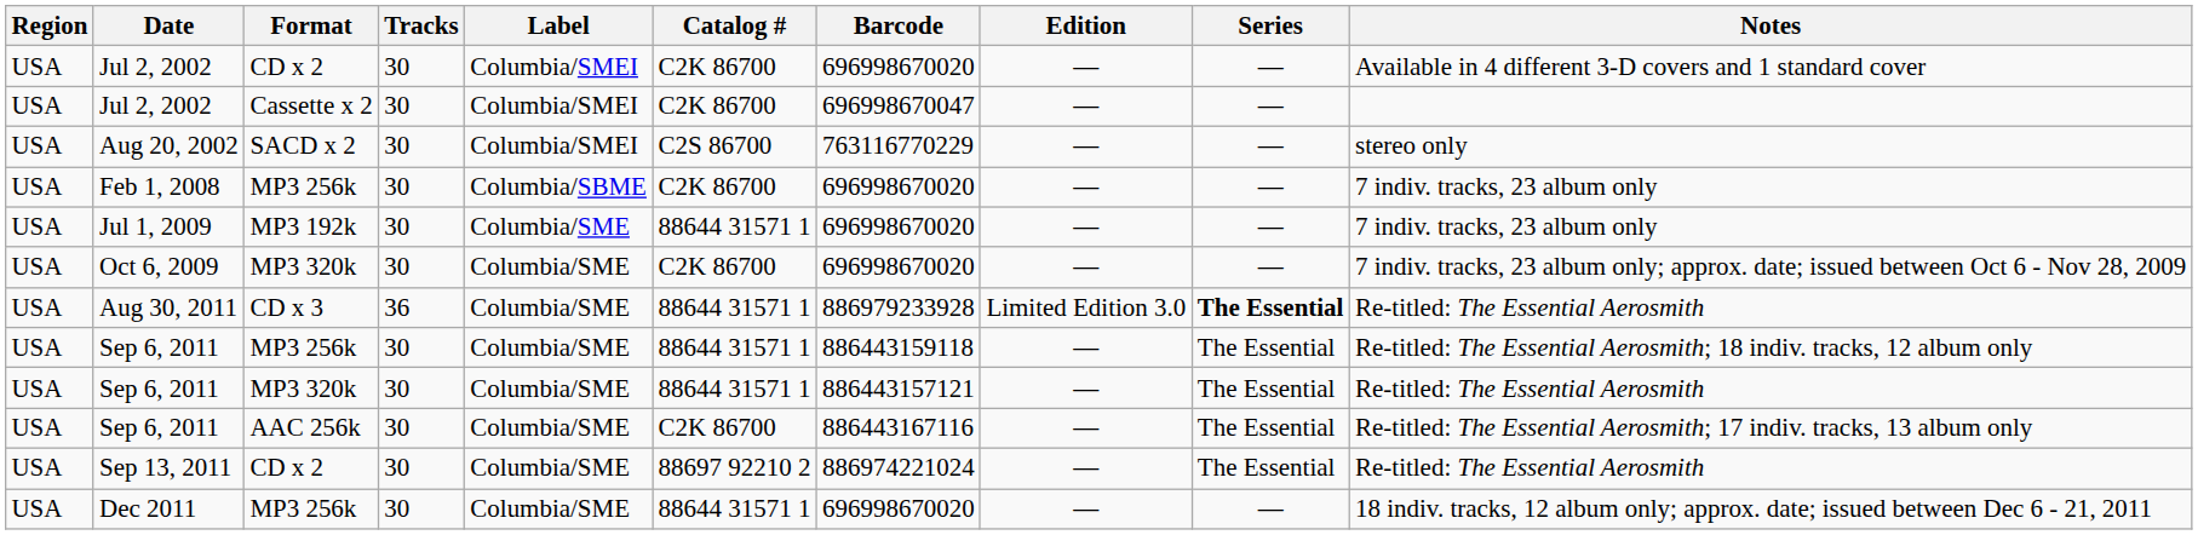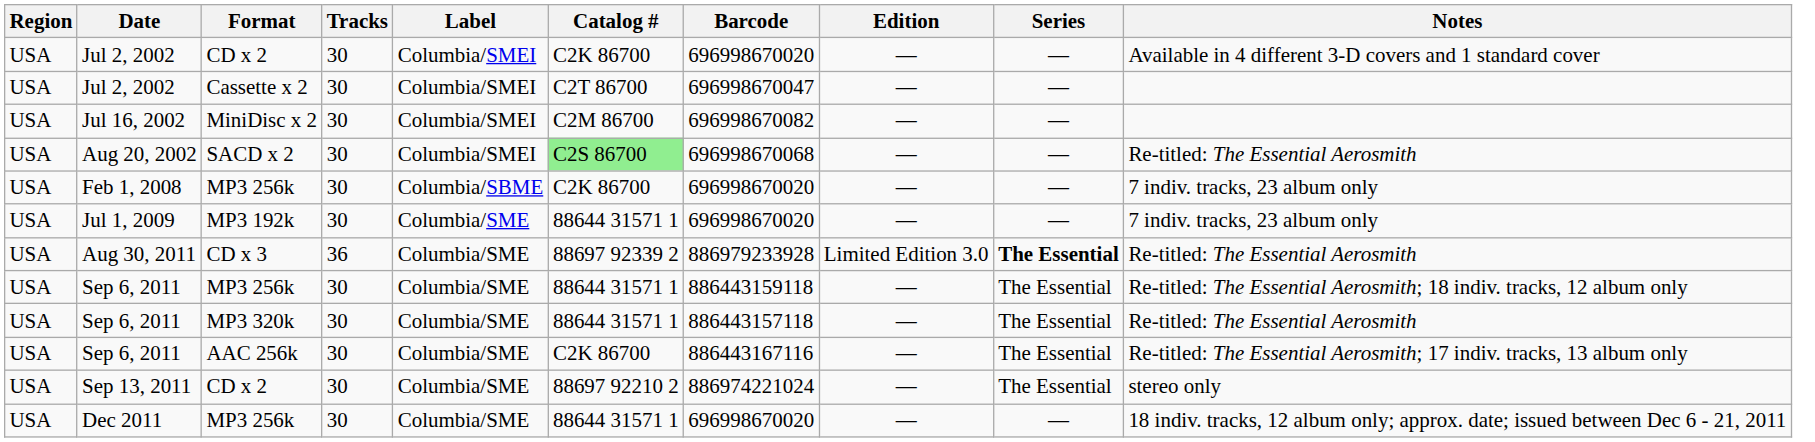 <table class="wikitable">
 <tr>
 <th>Region</th>
 <th>Date</th>
 <th>Format</th>
 <th>Tracks</th>
 <th>Label</th>
 <th>Catalog #</th>
 <th>Barcode</th>
 <th>Edition</th>
 <th>Series</th>
 <th>Notes</th>
 </tr>
 <tr>
 <td>USA</td>
 <td>Jul 2, 2002</td>
 <td>CD x 2</td>
 <td>30</td>
 <td>Columbia/<a href='#'>SMEI</a></td>
 <td>C2K 86700</td>
 <td>696998670020</td>
 <td align="center">—</td>
 <td align="center">—</td>
 <td>Available in 4 different 3-D covers and 1 standard cover</td>
 </tr>
 <tr>
 <td>USA</td>
 <td>Jul 2, 2002</td>
 <td>Cassette x 2</td>
 <td>30</td>
 <td>Columbia/SMEI</td>
-<td>C2K 86700</td>
+<td>C2T 86700</td>
 <td>696998670047</td>
+<td align="center">—</td>
+<td align="center">—</td>
+<td></td>
+</tr>
+<tr>
+<td>USA</td>
+<td>Jul 16, 2002</td>
+<td>MiniDisc x 2</td>
+<td>30</td>
+<td>Columbia/SMEI</td>
+<td>C2M 86700</td>
+<td>696998670082</td>
 <td align="center">—</td>
 <td align="center">—</td>
 <td></td>
 </tr>
 <tr>
 <td>USA</td>
 <td>Aug 20, 2002</td>
 <td>SACD x 2</td>
 <td>30</td>
 <td>Columbia/SMEI</td>
-<td>C2S 86700</td>
-<td>763116770229</td>
+<td style="background: lightgreen;">C2S 86700</td>
+<td>696998670068</td>
 <td align="center">—</td>
 <td align="center">—</td>
-<td>stereo only</td>
+<td>Re-titled: <em>The Essential Aerosmith</em></td>
 </tr>
 <tr>
 <td>USA</td>
 <td>Feb 1, 2008</td>
 <td>MP3 256k</td>
 <td>30</td>
 <td>Columbia/<a href='#'>SBME</a></td>
 <td>C2K 86700</td>
 <td>696998670020</td>
 <td align="center">—</td>
 <td align="center">—</td>
 <td>7 indiv. tracks, 23 album only</td>
 </tr>
 <tr>
 <td>USA</td>
 <td>Jul 1, 2009</td>
 <td>MP3 192k</td>
 <td>30</td>
 <td>Columbia/<a href='#'>SME</a></td>
 <td>88644 31571 1</td>
 <td>696998670020</td>
 <td align="center">—</td>
 <td align="center">—</td>
 <td>7 indiv. tracks, 23 album only</td>
 </tr>
 <tr>
 <td>USA</td>
-<td>Oct 6, 2009</td>
-<td>MP3 320k</td>
-<td>30</td>
-<td>Columbia/SME</td>
-<td>C2K 86700</td>
-<td>696998670020</td>
-<td align="center">—</td>
-<td align="center">—</td>
-<td>7 indiv. tracks, 23 album only; approx. date; issued between Oct 6 - Nov 28, 2009</td>
-</tr>
-<tr>
-<td>USA</td>
 <td>Aug 30, 2011</td>
 <td>CD x 3</td>
 <td>36</td>
 <td>Columbia/SME</td>
-<td>88644 31571 1</td>
+<td>88697 92339 2</td>
 <td>886979233928</td>
 <td>Limited Edition 3.0</td>
 <td><strong>The Essential</strong></td>
 <td>Re-titled: <em>The Essential Aerosmith</em></td>
 </tr>
 <tr>
 <td>USA</td>
 <td>Sep 6, 2011</td>
 <td>MP3 256k</td>
 <td>30</td>
 <td>Columbia/SME</td>
 <td>88644 31571 1</td>
 <td>886443159118</td>
 <td align="center">—</td>
 <td>The Essential</td>
 <td>Re-titled: <em>The Essential Aerosmith</em>; 18 indiv. tracks, 12 album only</td>
 </tr>
 <tr>
 <td>USA</td>
 <td>Sep 6, 2011</td>
 <td>MP3 320k</td>
 <td>30</td>
 <td>Columbia/SME</td>
 <td>88644 31571 1</td>
-<td>886443157121</td>
+<td>886443157118</td>
 <td align="center">—</td>
 <td>The Essential</td>
 <td>Re-titled: <em>The Essential Aerosmith</em></td>
 </tr>
 <tr>
 <td>USA</td>
 <td>Sep 6, 2011</td>
 <td>AAC 256k</td>
 <td>30</td>
 <td>Columbia/SME</td>
 <td>C2K 86700</td>
 <td>886443167116</td>
 <td align="center">—</td>
 <td>The Essential</td>
 <td>Re-titled: <em>The Essential Aerosmith</em>; 17 indiv. tracks, 13 album only<em></em></td>
 </tr>
 <tr>
 <td>USA</td>
 <td>Sep 13, 2011</td>
 <td>CD x 2</td>
 <td>30</td>
 <td>Columbia/SME</td>
 <td>88697 92210 2</td>
 <td>886974221024</td>
 <td align="center">—</td>
 <td>The Essential</td>
-<td>Re-titled: <em>The Essential Aerosmith</em></td>
+<td>stereo only</td>
 </tr>
 <tr>
 <td>USA</td>
 <td>Dec 2011</td>
 <td>MP3 256k</td>
 <td>30</td>
 <td>Columbia/SME</td>
 <td>88644 31571 1</td>
 <td>696998670020</td>
 <td align="center">—</td>
 <td align="center">—</td>
 <td>18 indiv. tracks, 12 album only; approx. date; issued between Dec 6 - 21, 2011</td>
 </tr>
 </table>
